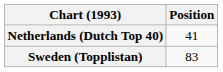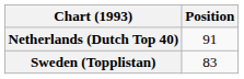 <table class="wikitable plainrowheaders">
 <tr>
 <th>Chart (1993)</th>
 <th>Position</th>
 </tr>
 <tr>
 <th scope="row">Netherlands (Dutch Top 40)</th>
-<td align="center">41</td>
+<td align="center">91</td>
 </tr>
 <tr>
 <th scope="row">Sweden (Topplistan)</th>
 <td align="center">83</td>
 </tr>
 </table>
